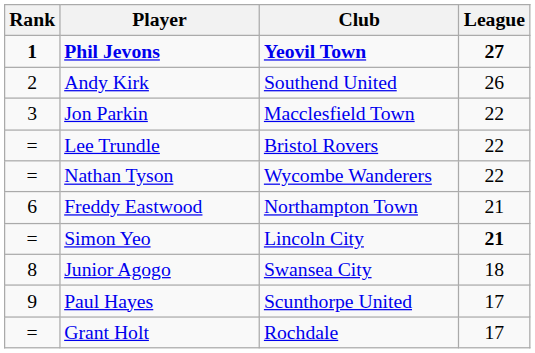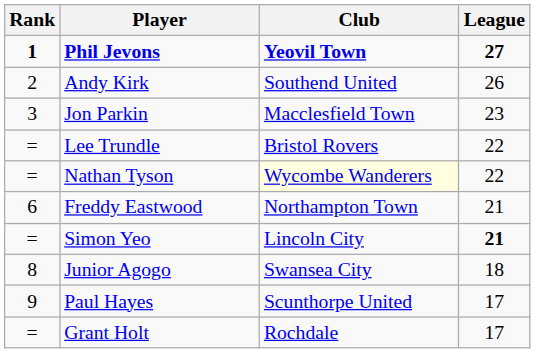 <table class="wikitable" style="text-align: center;">
 <tr>
 <th width=20>Rank</th>
 <th width=155>Player</th>
 <th width=155>Club</th>
 <th width=50>League</th>
 </tr>
 <tr>
 <td><strong>1</strong></td>
 <td align=left><strong> <a href='#'>Phil Jevons</a> </strong></td>
 <td align=left><strong> <a href='#'>Yeovil Town</a> </strong></td>
 <td><strong>27</strong></td>
 </tr>
 <tr>
 <td>2</td>
 <td align=left><a href='#'>Andy Kirk</a></td>
 <td align=left><a href='#'>Southend United</a></td>
 <td>26</td>
 </tr>
 <tr>
 <td>3</td>
 <td align=left><a href='#'>Jon Parkin</a></td>
 <td align=left><a href='#'>Macclesfield Town</a></td>
-<td>22</td>
+<td>23</td>
 </tr>
 <tr>
 <td>=</td>
 <td align=left><a href='#'>Lee Trundle</a></td>
 <td align=left><a href='#'>Bristol Rovers</a></td>
 <td>22</td>
 </tr>
 <tr>
 <td>=</td>
 <td align=left><a href='#'>Nathan Tyson</a></td>
-<td align=left><a href='#'>Wycombe Wanderers</a></td>
+<td align=left style="background: lightyellow;"><a href='#'>Wycombe Wanderers</a></td>
 <td>22</td>
 </tr>
 <tr>
 <td>6</td>
 <td align=left><a href='#'>Freddy Eastwood</a></td>
 <td align=left><a href='#'>Northampton Town</a></td>
 <td>21</td>
 </tr>
 <tr>
 <td>=</td>
 <td align=left><a href='#'>Simon Yeo</a></td>
 <td align=left><a href='#'>Lincoln City</a></td>
 <td><strong>21</strong></td>
 </tr>
 <tr>
 <td>8</td>
 <td align=left><a href='#'>Junior Agogo</a></td>
 <td align=left><a href='#'>Swansea City</a></td>
 <td>18</td>
 </tr>
 <tr>
 <td>9</td>
 <td align=left><a href='#'>Paul Hayes</a></td>
 <td align=left><a href='#'>Scunthorpe United</a></td>
 <td>17</td>
 </tr>
 <tr>
 <td>=</td>
 <td align=left><a href='#'>Grant Holt</a></td>
 <td align=left><a href='#'>Rochdale</a></td>
 <td>17</td>
 </tr>
 </table>
